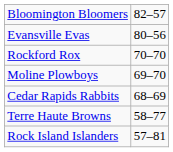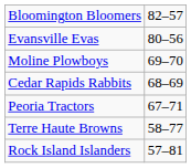 <table class="wikitable">
 <tr>
 <td><a href='#'>Bloomington Bloomers</a></td>
 <td>82–57</td>
 </tr>
 <tr>
 <td><a href='#'>Evansville Evas</a></td>
 <td>80–56</td>
 </tr>
 <tr>
-<td><a href='#'>Rockford Rox</a></td>
-<td>70–70</td>
-</tr>
-<tr>
 <td><a href='#'>Moline Plowboys</a></td>
 <td>69–70</td>
 </tr>
 <tr>
 <td><a href='#'>Cedar Rapids Rabbits</a></td>
 <td>68–69</td>
+</tr>
+<tr>
+<td><a href='#'>Peoria Tractors</a></td>
+<td>67–71</td>
 </tr>
 <tr>
 <td><a href='#'>Terre Haute Browns</a></td>
 <td>58–77</td>
 </tr>
 <tr>
 <td><a href='#'>Rock Island Islanders</a></td>
 <td>57–81</td>
 </tr>
 </table>
